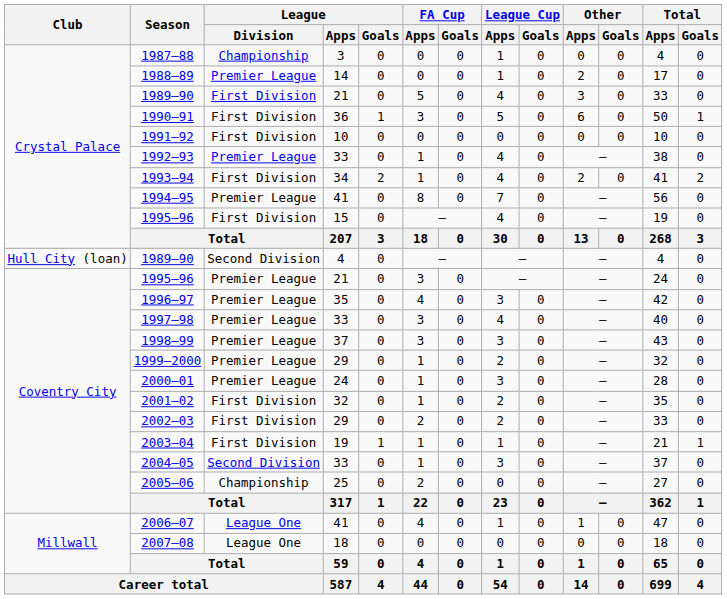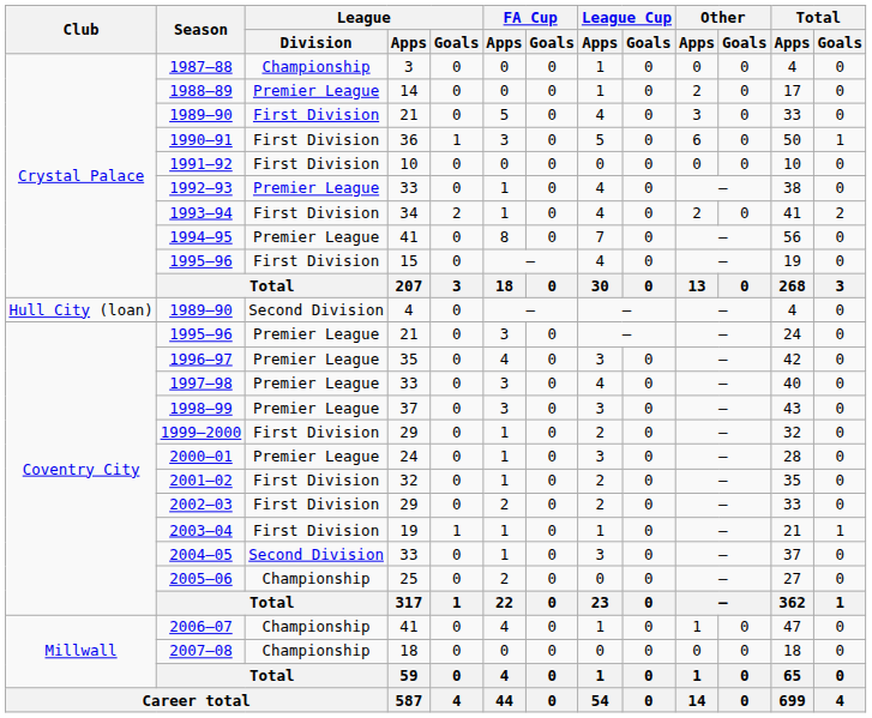 <table class="wikitable" style="text-align:center">
 <tr>
 <th rowspan="2">Club</th>
 <th rowspan="2">Season</th>
 <th colspan="3">League</th>
 <th colspan="2"><a href='#'>FA Cup</a></th>
 <th colspan="2"><a href='#'>League Cup</a></th>
 <th colspan="2">Other</th>
 <th colspan="2">Total</th>
 </tr>
 <tr>
 <th>Division</th>
 <th>Apps</th>
 <th>Goals</th>
 <th>Apps</th>
 <th>Goals</th>
 <th>Apps</th>
 <th>Goals</th>
 <th>Apps</th>
 <th>Goals</th>
 <th>Apps</th>
 <th>Goals</th>
 </tr>
 <tr>
 <td rowspan="10"><a href='#'>Crystal Palace</a></td>
 <td><a href='#'>1987–88</a></td>
 <td><a href='#'>Championship</a></td>
 <td>3</td>
 <td>0</td>
 <td>0</td>
 <td>0</td>
 <td>1</td>
 <td>0</td>
 <td>0</td>
 <td>0</td>
 <td>4</td>
 <td>0</td>
 </tr>
 <tr>
 <td><a href='#'>1988–89</a></td>
 <td><a href='#'>Premier League</a></td>
 <td>14</td>
 <td>0</td>
 <td>0</td>
 <td>0</td>
 <td>1</td>
 <td>0</td>
 <td>2</td>
 <td>0</td>
 <td>17</td>
 <td>0</td>
 </tr>
 <tr>
 <td><a href='#'>1989–90</a></td>
 <td><a href='#'>First Division</a></td>
 <td>21</td>
 <td>0</td>
 <td>5</td>
 <td>0</td>
 <td>4</td>
 <td>0</td>
 <td>3</td>
 <td>0</td>
 <td>33</td>
 <td>0</td>
 </tr>
 <tr>
 <td><a href='#'>1990–91</a></td>
 <td>First Division</td>
 <td>36</td>
 <td>1</td>
 <td>3</td>
 <td>0</td>
 <td>5</td>
 <td>0</td>
 <td>6</td>
 <td>0</td>
 <td>50</td>
 <td>1</td>
 </tr>
 <tr>
 <td><a href='#'>1991–92</a></td>
 <td>First Division</td>
 <td>10</td>
 <td>0</td>
 <td>0</td>
 <td>0</td>
 <td>0</td>
 <td>0</td>
 <td>0</td>
 <td>0</td>
 <td>10</td>
 <td>0</td>
 </tr>
 <tr>
 <td><a href='#'>1992–93</a></td>
 <td><a href='#'>Premier League</a></td>
 <td>33</td>
 <td>0</td>
 <td>1</td>
 <td>0</td>
 <td>4</td>
 <td>0</td>
 <td colspan="2">—</td>
 <td>38</td>
 <td>0</td>
 </tr>
 <tr>
 <td><a href='#'>1993–94</a></td>
 <td>First Division</td>
 <td>34</td>
 <td>2</td>
 <td>1</td>
 <td>0</td>
 <td>4</td>
 <td>0</td>
 <td>2</td>
 <td>0</td>
 <td>41</td>
 <td>2</td>
 </tr>
 <tr>
 <td><a href='#'>1994–95</a></td>
 <td>Premier League</td>
 <td>41</td>
 <td>0</td>
 <td>8</td>
 <td>0</td>
 <td>7</td>
 <td>0</td>
 <td colspan="2">—</td>
 <td>56</td>
 <td>0</td>
 </tr>
 <tr>
 <td><a href='#'>1995–96</a></td>
 <td>First Division</td>
 <td>15</td>
 <td>0</td>
 <td colspan="2">—</td>
 <td>4</td>
 <td>0</td>
 <td colspan="2">—</td>
 <td>19</td>
 <td>0</td>
 </tr>
 <tr>
 <th colspan="2">Total</th>
 <th>207</th>
 <th>3</th>
 <th>18</th>
 <th>0</th>
 <th>30</th>
 <th>0</th>
 <th>13</th>
 <th>0</th>
 <th>268</th>
 <th>3</th>
 </tr>
 <tr>
 <td><a href='#'>Hull City</a> (loan)</td>
 <td><a href='#'>1989–90</a></td>
 <td>Second Division</td>
 <td>4</td>
 <td>0</td>
 <td colspan="2">—</td>
 <td colspan="2">—</td>
 <td colspan="2">—</td>
 <td>4</td>
 <td>0</td>
 </tr>
 <tr>
 <td rowspan="12"><a href='#'>Coventry City</a></td>
 <td><a href='#'>1995–96</a></td>
 <td>Premier League</td>
 <td>21</td>
 <td>0</td>
 <td>3</td>
 <td>0</td>
 <td colspan="2">—</td>
 <td colspan="2">—</td>
 <td>24</td>
 <td>0</td>
 </tr>
 <tr>
 <td><a href='#'>1996–97</a></td>
 <td>Premier League</td>
 <td>35</td>
 <td>0</td>
 <td>4</td>
 <td>0</td>
 <td>3</td>
 <td>0</td>
 <td colspan="2">—</td>
 <td>42</td>
 <td>0</td>
 </tr>
 <tr>
 <td><a href='#'>1997–98</a></td>
 <td>Premier League</td>
 <td>33</td>
 <td>0</td>
 <td>3</td>
 <td>0</td>
 <td>4</td>
 <td>0</td>
 <td colspan="2">—</td>
 <td>40</td>
 <td>0</td>
 </tr>
 <tr>
 <td><a href='#'>1998–99</a></td>
 <td>Premier League</td>
 <td>37</td>
 <td>0</td>
 <td>3</td>
 <td>0</td>
 <td>3</td>
 <td>0</td>
 <td colspan="2">—</td>
 <td>43</td>
 <td>0</td>
 </tr>
 <tr>
 <td><a href='#'>1999–2000</a></td>
-<td>Premier League</td>
+<td>First Division</td>
 <td>29</td>
 <td>0</td>
 <td>1</td>
 <td>0</td>
 <td>2</td>
 <td>0</td>
 <td colspan="2">—</td>
 <td>32</td>
 <td>0</td>
 </tr>
 <tr>
 <td><a href='#'>2000–01</a></td>
 <td>Premier League</td>
 <td>24</td>
 <td>0</td>
 <td>1</td>
 <td>0</td>
 <td>3</td>
 <td>0</td>
 <td colspan="2">—</td>
 <td>28</td>
 <td>0</td>
 </tr>
 <tr>
 <td><a href='#'>2001–02</a></td>
 <td>First Division</td>
 <td>32</td>
 <td>0</td>
 <td>1</td>
 <td>0</td>
 <td>2</td>
 <td>0</td>
 <td colspan="2">—</td>
 <td>35</td>
 <td>0</td>
 </tr>
 <tr>
 <td><a href='#'>2002–03</a></td>
 <td>First Division</td>
 <td>29</td>
 <td>0</td>
 <td>2</td>
 <td>0</td>
 <td>2</td>
 <td>0</td>
 <td colspan="2">—</td>
 <td>33</td>
 <td>0</td>
 </tr>
 <tr>
 <td><a href='#'>2003–04</a></td>
 <td>First Division</td>
 <td>19</td>
 <td>1</td>
 <td>1</td>
 <td>0</td>
 <td>1</td>
 <td>0</td>
 <td colspan="2">—</td>
 <td>21</td>
 <td>1</td>
 </tr>
 <tr>
 <td><a href='#'>2004–05</a></td>
 <td><a href='#'>Second Division</a></td>
 <td>33</td>
 <td>0</td>
 <td>1</td>
 <td>0</td>
 <td>3</td>
 <td>0</td>
 <td colspan="2">—</td>
 <td>37</td>
 <td>0</td>
 </tr>
 <tr>
 <td><a href='#'>2005–06</a></td>
 <td>Championship</td>
 <td>25</td>
 <td>0</td>
 <td>2</td>
 <td>0</td>
 <td>0</td>
 <td>0</td>
 <td colspan="2">—</td>
 <td>27</td>
 <td>0</td>
 </tr>
 <tr>
 <th colspan="2">Total</th>
 <th>317</th>
 <th>1</th>
 <th>22</th>
 <th>0</th>
 <th>23</th>
 <th>0</th>
 <th colspan="2">—</th>
 <th>362</th>
 <th>1</th>
 </tr>
 <tr>
 <td rowspan="3"><a href='#'>Millwall</a></td>
 <td><a href='#'>2006–07</a></td>
-<td><a href='#'>League One</a></td>
+<td>Championship</td>
 <td>41</td>
 <td>0</td>
 <td>4</td>
 <td>0</td>
 <td>1</td>
 <td>0</td>
 <td>1</td>
 <td>0</td>
 <td>47</td>
 <td>0</td>
 </tr>
 <tr>
 <td><a href='#'>2007–08</a></td>
-<td>League One</td>
+<td>Championship</td>
 <td>18</td>
 <td>0</td>
 <td>0</td>
 <td>0</td>
 <td>0</td>
 <td>0</td>
 <td>0</td>
 <td>0</td>
 <td>18</td>
 <td>0</td>
 </tr>
 <tr>
 <th colspan="2">Total</th>
 <th>59</th>
 <th>0</th>
 <th>4</th>
 <th>0</th>
 <th>1</th>
 <th>0</th>
 <th>1</th>
 <th>0</th>
 <th>65</th>
 <th>0</th>
 </tr>
 <tr>
 <th colspan="3">Career total</th>
 <th>587</th>
 <th>4</th>
 <th>44</th>
 <th>0</th>
 <th>54</th>
 <th>0</th>
 <th>14</th>
 <th>0</th>
 <th>699</th>
 <th>4</th>
 </tr>
 </table>
